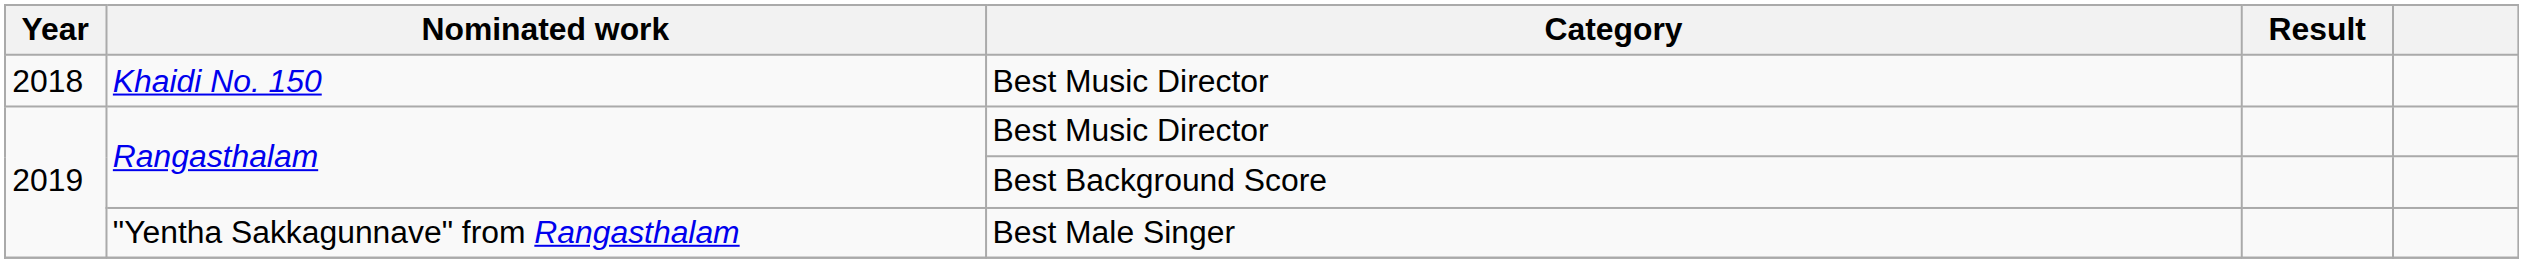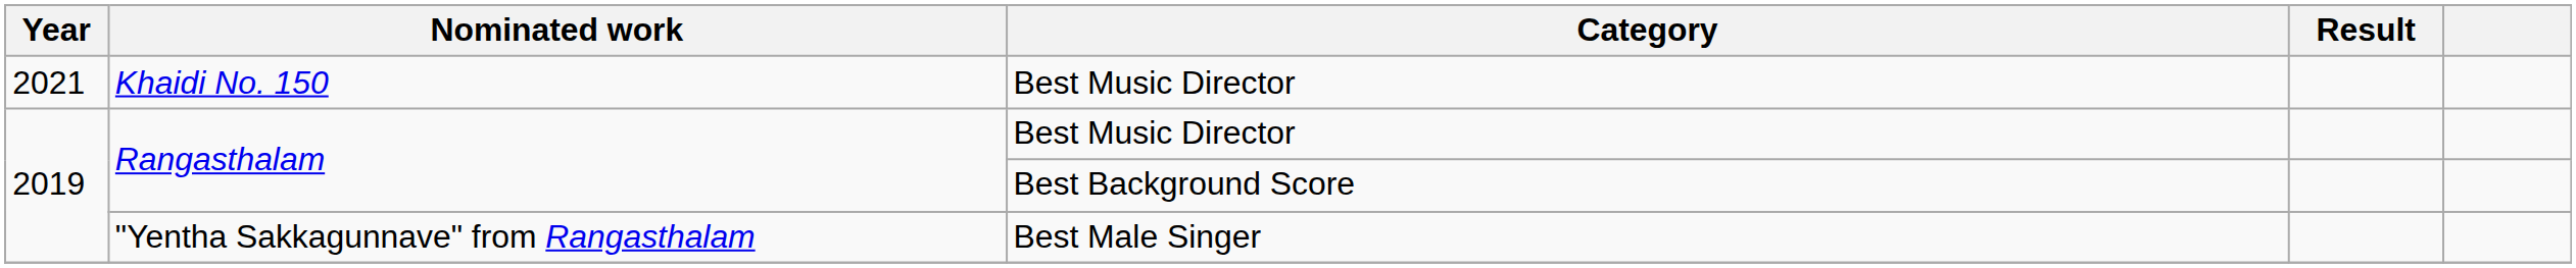 <table class="wikitable" style="width:100%;">
 <tr>
 <th scope="col" style="width:4%;">Year</th>
 <th scope="col" style="width:35%;">Nominated work</th>
 <th scope="col" style="width:50%;">Category</th>
 <th scope="col" style="width:6%;">Result</th>
 <th scope="col" style="width:5%;"></th>
 </tr>
 <tr>
-<td>2018</td>
+<td>2021</td>
 <td><em><a href='#'>Khaidi No. 150</a></em></td>
 <td>Best Music Director</td>
 <td></td>
 <td></td>
 </tr>
 <tr>
 <td rowspan="3">2019</td>
 <td rowspan="2"><em><a href='#'>Rangasthalam</a></em></td>
 <td>Best Music Director</td>
 <td></td>
 <td></td>
 </tr>
 <tr>
 <td>Best Background Score</td>
 <td></td>
 <td></td>
 </tr>
 <tr>
 <td>"Yentha Sakkagunnave" from <em><a href='#'>Rangasthalam</a></em></td>
 <td>Best Male Singer</td>
 <td></td>
 <td></td>
 </tr>
 <tr>
 </tr>
 </table>
